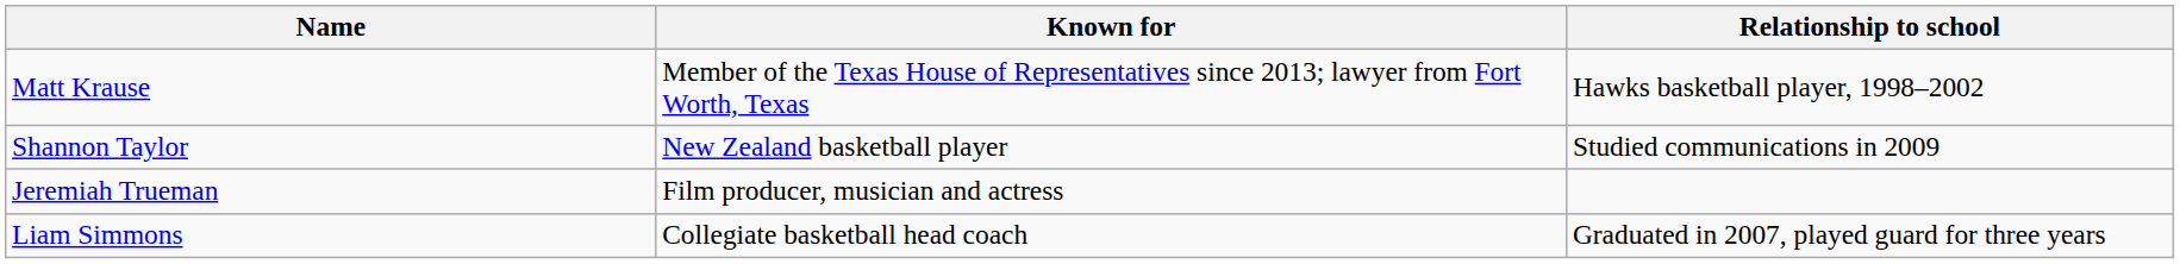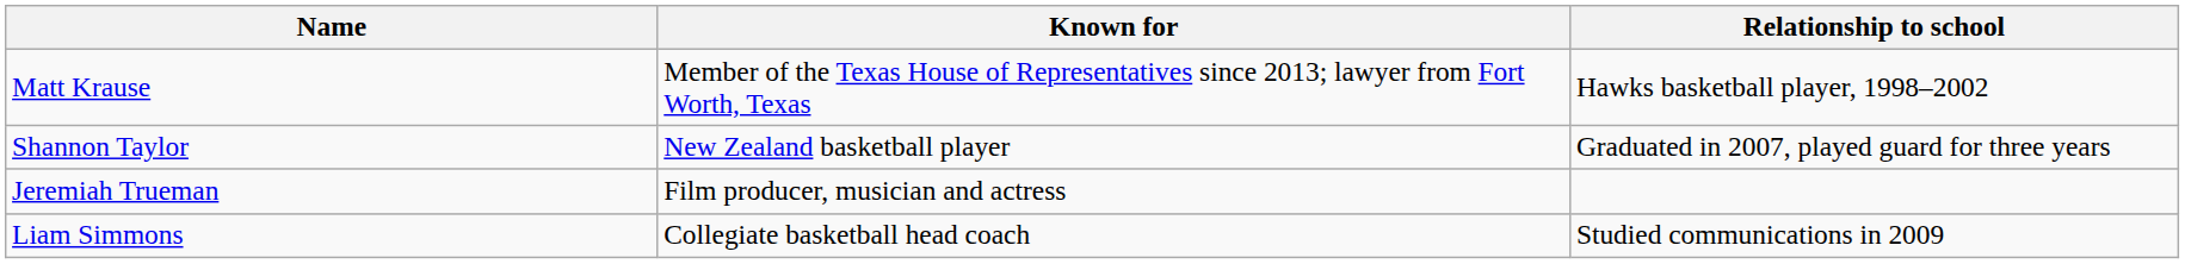 <table class="wikitable">
 <tr>
 <th bgcolor="#e5e5e5" width="30%">Name</th>
 <th bgcolor="#e5e5e5" width="42%">Known for</th>
 <th bgcolor="#e5e5e5" width="28%">Relationship to school</th>
 </tr>
 <tr>
 <td><a href='#'>Matt Krause</a></td>
 <td>Member of the <a href='#'>Texas House of Representatives</a> since 2013; lawyer from <a href='#'>Fort Worth, Texas</a></td>
 <td>Hawks basketball player, 1998–2002</td>
 </tr>
 <tr>
 <td><a href='#'>Shannon Taylor</a></td>
 <td><a href='#'>New Zealand</a> basketball player</td>
-<td>Studied communications in 2009</td>
+<td>Graduated in 2007, played guard for three years</td>
 </tr>
 <tr>
 <td><a href='#'>Jeremiah Trueman</a></td>
 <td>Film producer, musician and actress</td>
 <td></td>
 </tr>
 <tr>
 <td><a href='#'>Liam Simmons</a></td>
 <td>Collegiate basketball head coach</td>
-<td>Graduated in 2007, played guard for three years</td>
+<td>Studied communications in 2009</td>
 </tr>
 </table>
